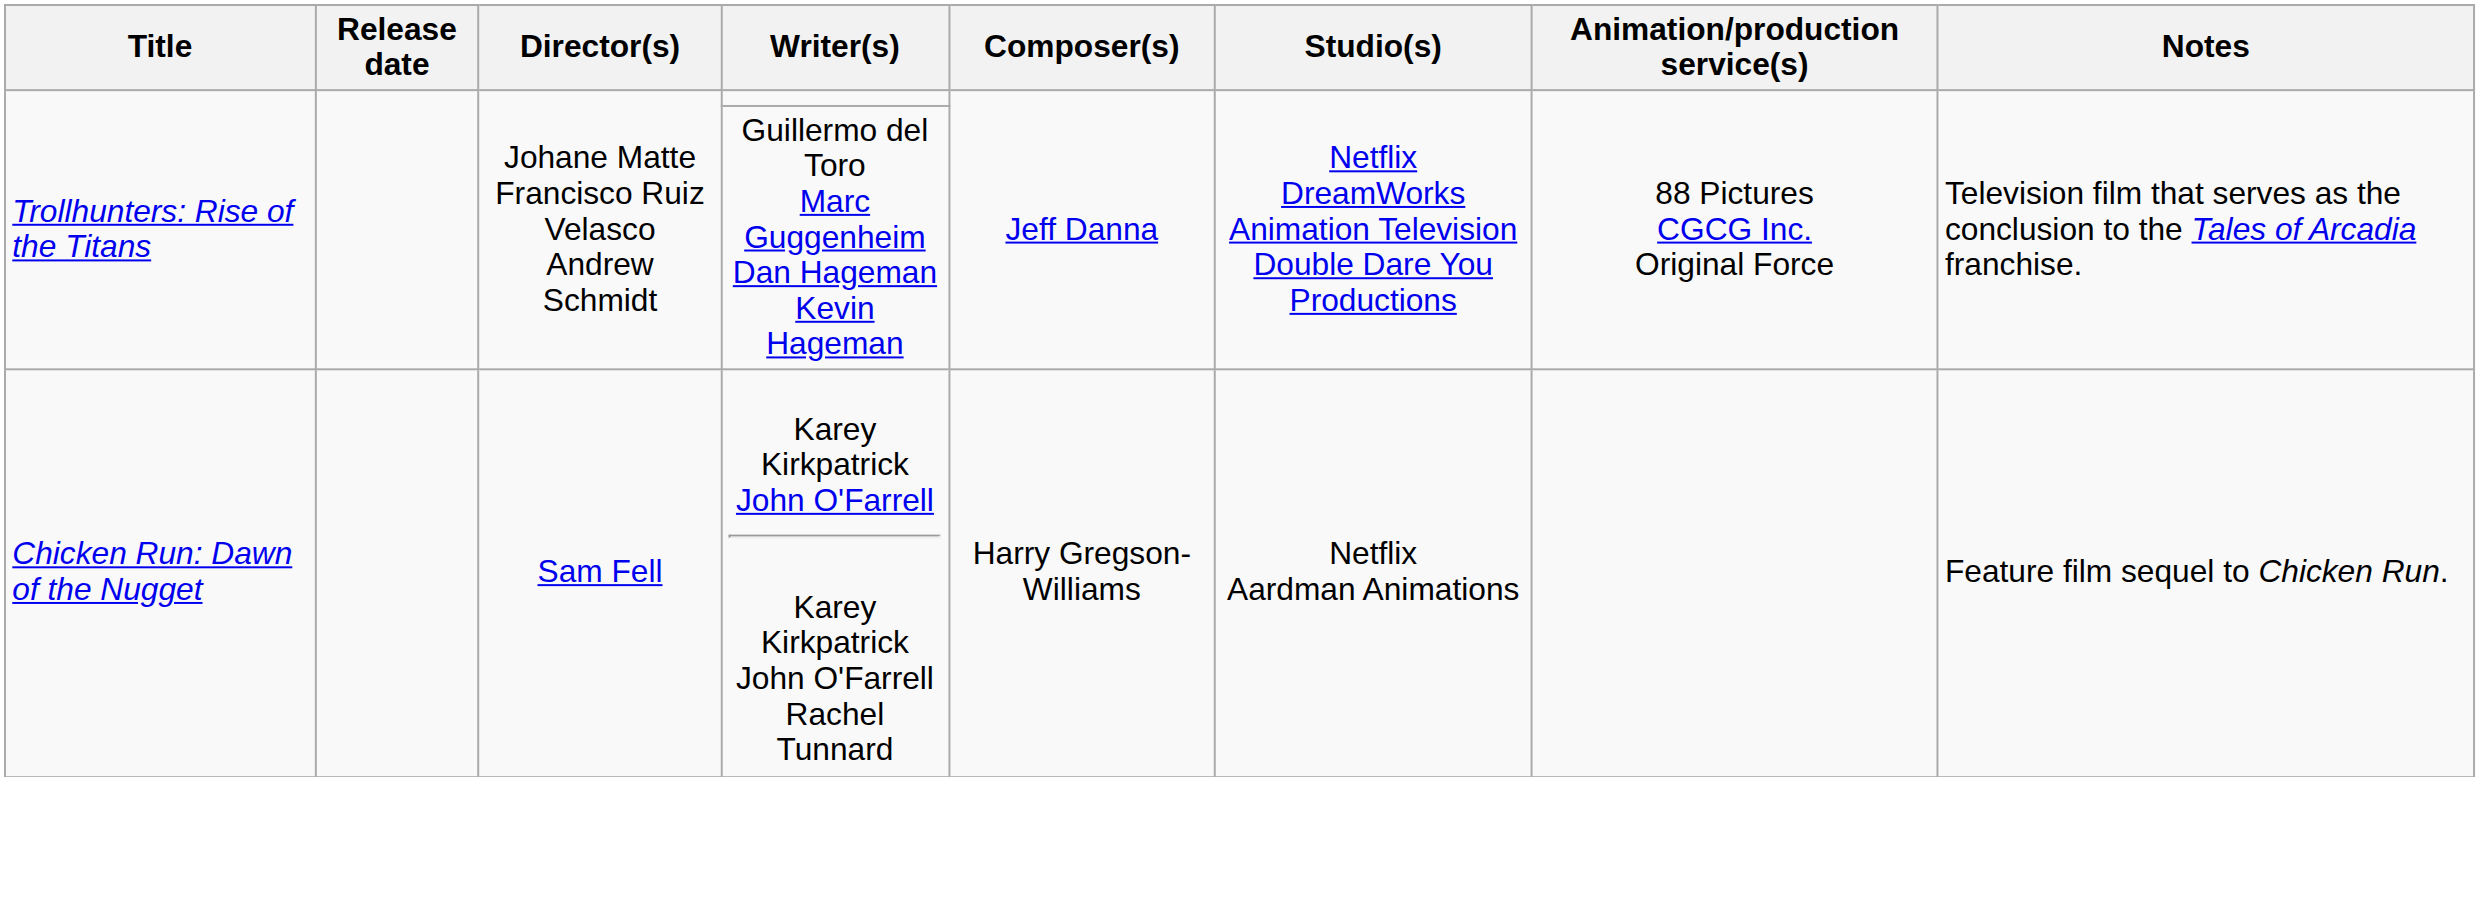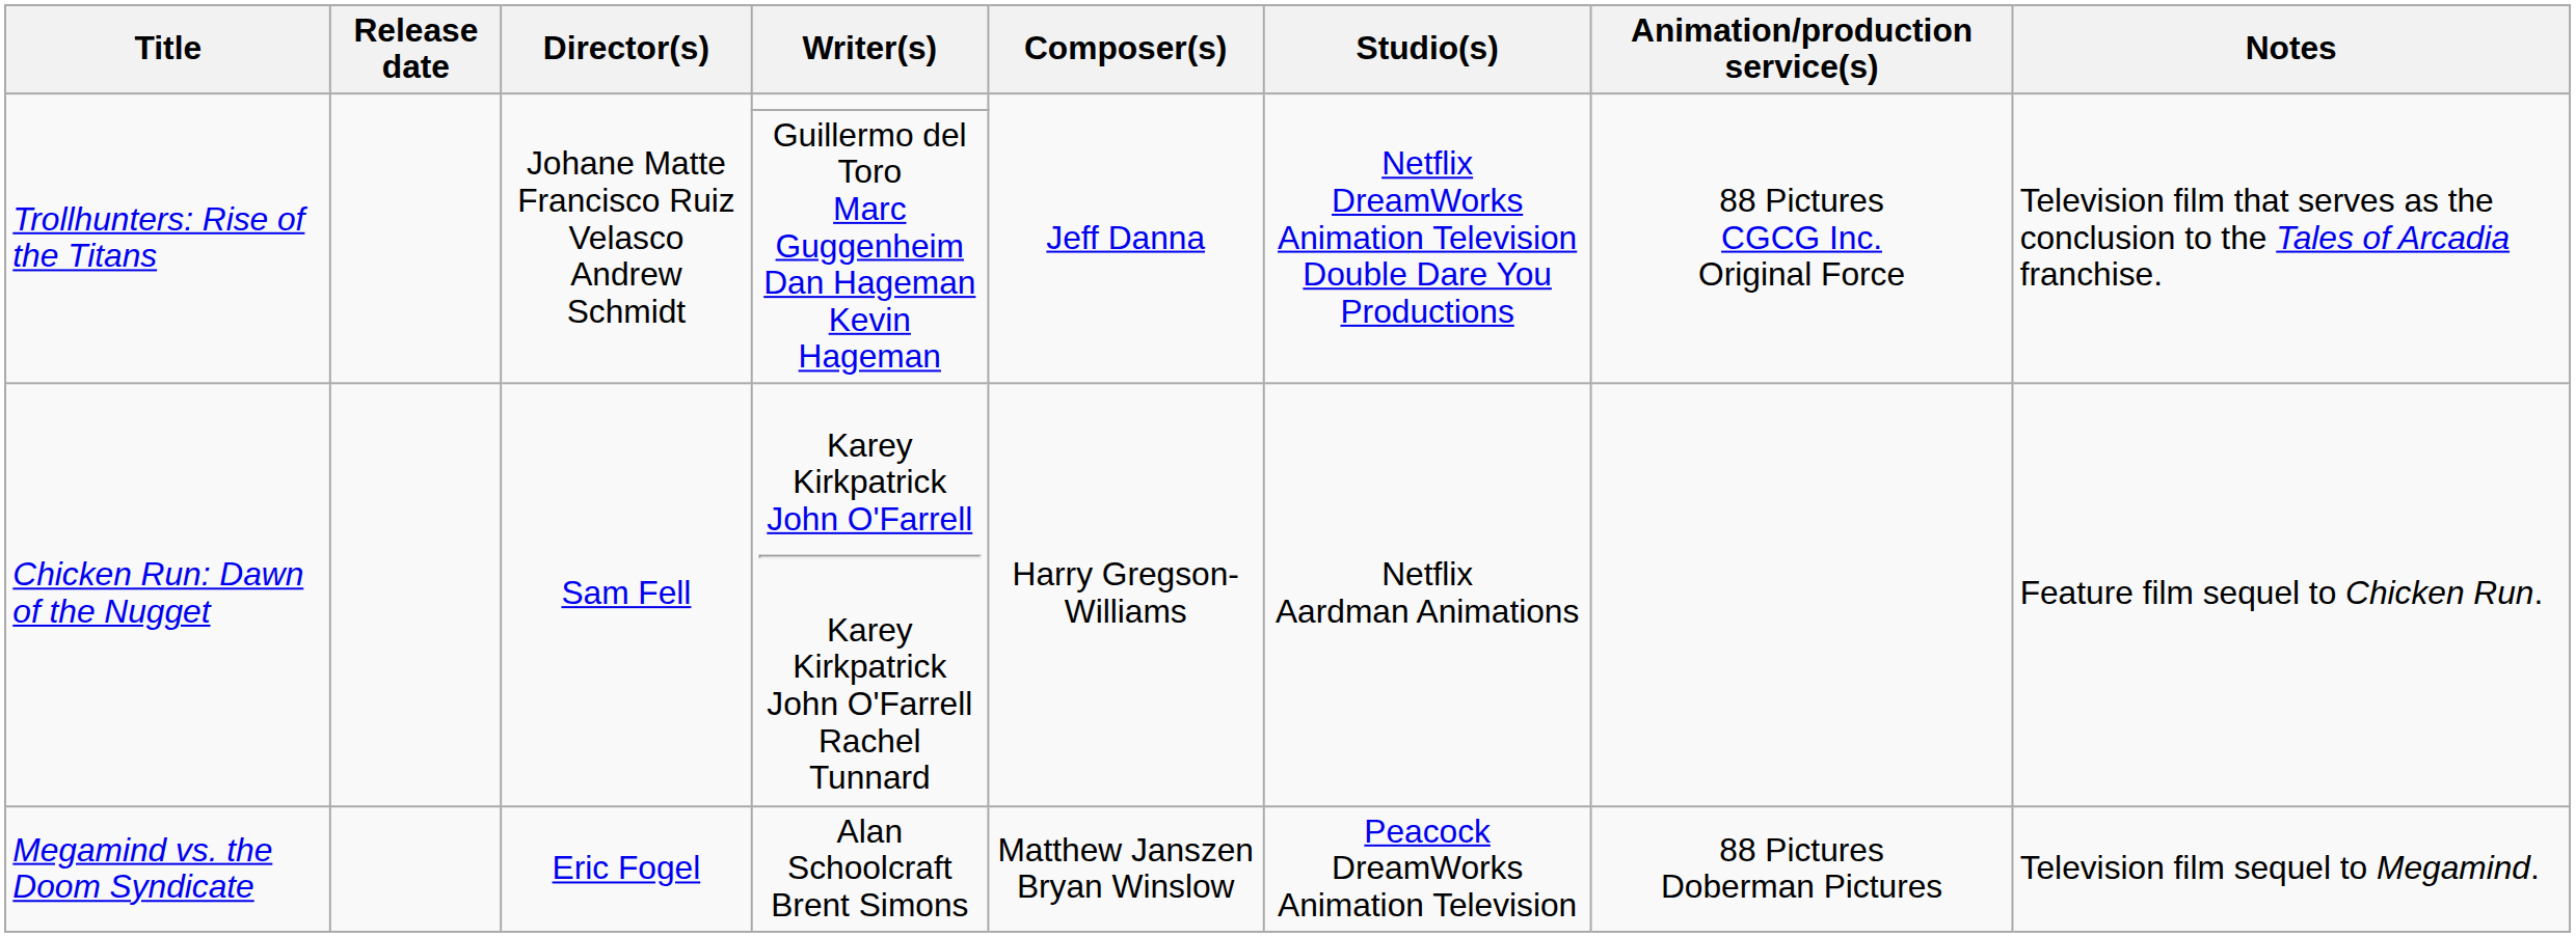 <table class="wikitable sortable" style="text-align:center;">
 <tr>
 <th>Title</th>
 <th>Release date</th>
 <th>Director(s)</th>
 <th>Writer(s)</th>
 <th>Composer(s)</th>
 <th>Studio(s)</th>
 <th>Animation/production service(s)</th>
 <th>Notes</th>
 </tr>
 <tr>
 <td style="text-align:left;" rowspan="2"><em><a href='#'>Trollhunters: Rise of the Titans</a></em></td>
 <td rowspan="2"></td>
 <td style="text-align:center;" rowspan="2">Johane Matte<br>Francisco Ruiz Velasco<br>Andrew Schmidt</td>
 <td></td>
 <td style="text-align:center;" rowspan="2"><a href='#'>Jeff Danna</a></td>
 <td style="text-align:center;" rowspan="2"><a href='#'>Netflix</a><br><a href='#'>DreamWorks Animation Television</a><br><a href='#'>Double Dare You Productions</a></td>
 <td style="text-align:center;" rowspan="2">88 Pictures<br><a href='#'>CGCG Inc.</a><br>Original Force</td>
 <td style="text-align:left;" rowspan="2">Television film that serves as the conclusion to the <em><a href='#'>Tales of Arcadia</a></em> franchise.</td>
 </tr>
 <tr>
 <td>Guillermo del Toro<br><a href='#'>Marc Guggenheim</a><br><a href='#'>Dan Hageman</a><br><a href='#'>Kevin Hageman</a></td>
 </tr>
 <tr>
 <td style="text-align:left;"><em><a href='#'>Chicken Run: Dawn of the Nugget</a></em></td>
 <td></td>
 <td style="text-align:center;"><a href='#'>Sam Fell</a></td>
 <td><br>Karey Kirkpatrick<br><a href='#'>John O'Farrell</a><hr><br>Karey Kirkpatrick<br>John O'Farrell<br>Rachel Tunnard</td>
 <td style="text-align:center;">Harry Gregson-Williams</td>
 <td>Netflix<br>Aardman Animations</td>
 <td></td>
 <td style="text-align:left;">Feature film sequel to <em>Chicken Run</em>.</td>
 </tr>
+<tr>
+<td style="text-align:left;"><em><a href='#'>Megamind vs. the Doom Syndicate</a></em></td>
+<td></td>
+<td style="text-align:center;"><a href='#'>Eric Fogel</a></td>
+<td style="text-align:center;">Alan Schoolcraft<br>Brent Simons</td>
+<td style="text-align:center;">Matthew Janszen<br>Bryan Winslow</td>
+<td style="text-align:center;"><a href='#'>Peacock</a><br>DreamWorks Animation Television</td>
+<td style="text-align:center;">88 Pictures<br>Doberman Pictures</td>
+<td style="text-align:left;">Television film sequel to <em>Megamind</em>.</td>
+</tr>
 </table>
